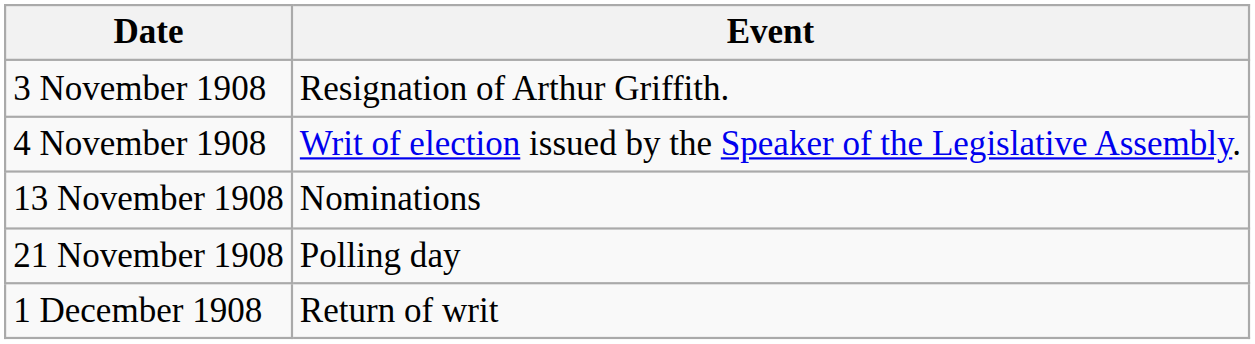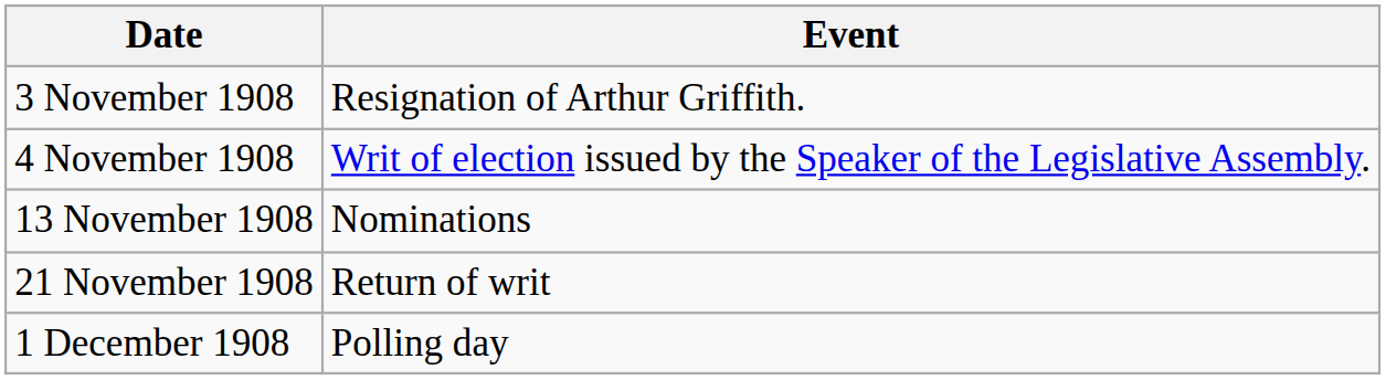 <table class="wikitable">
 <tr>
 <th>Date</th>
 <th>Event</th>
 </tr>
 <tr>
 <td>3 November 1908</td>
 <td>Resignation of Arthur Griffith.</td>
 </tr>
 <tr>
 <td>4 November 1908</td>
 <td><a href='#'>Writ of election</a> issued by the <a href='#'>Speaker of the Legislative Assembly</a>.</td>
 </tr>
 <tr>
 <td>13 November 1908</td>
 <td>Nominations</td>
 </tr>
 <tr>
 <td>21 November 1908</td>
-<td>Polling day</td>
+<td>Return of writ</td>
 </tr>
 <tr>
 <td>1 December 1908</td>
-<td>Return of writ</td>
+<td>Polling day</td>
 </tr>
 </table>
